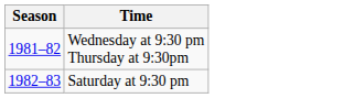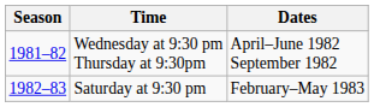 <table class="wikitable">
 <tr>
 <th>Season</th>
 <th>Time</th>
+<th>Dates</th>
 </tr>
 <tr>
 <td><a href='#'>1981–82</a></td>
 <td>Wednesday at 9:30 pm<br>Thursday at 9:30pm</td>
+<td>April–June 1982<br>September 1982</td>
 </tr>
 <tr>
 <td><a href='#'>1982–83</a></td>
 <td>Saturday at 9:30 pm</td>
+<td>February–May 1983</td>
 </tr>
 </table>
